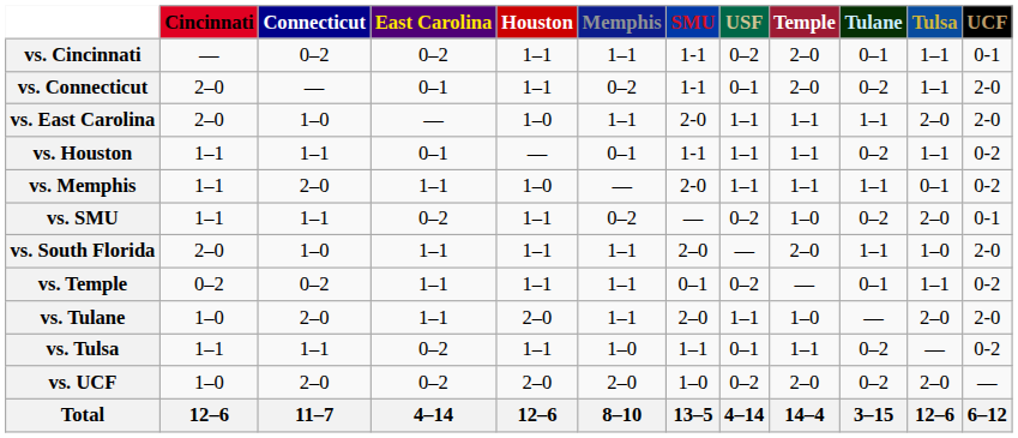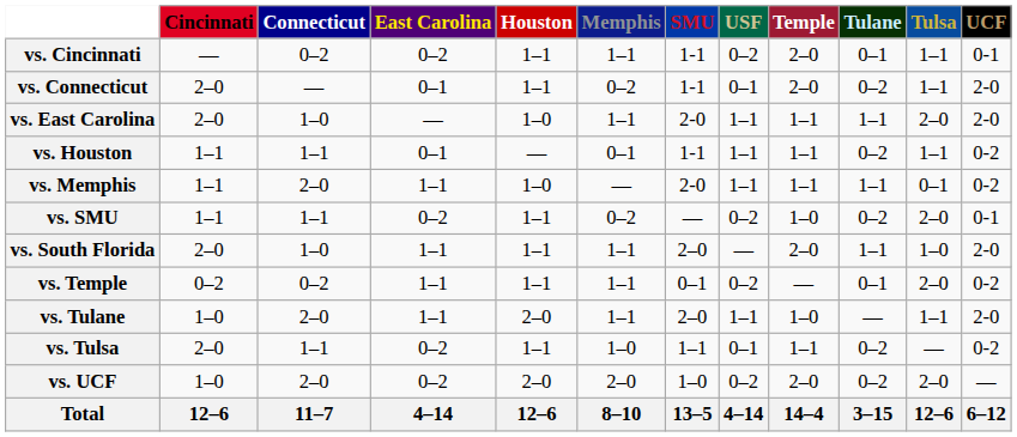 <table class="wikitable" style="white-space:nowrap;font-size:90%;">
 <tr>
 <th colspan=1 style="background:white; border-top-style:hidden; border-left-style:hidden;"   width=75> </th>
 <th style="background:#e00122; color:black;"   width=75>Cincinnati</th>
 <th style="background:darkblue; color:white;"  width=75>Connecticut</th>
 <th style="background:#4F0076; color:#FFE600;" width=75>East Carolina</th>
 <th style="background:#CC0000; color:white;"   width=75>Houston</th>
 <th style="background:#0C1C8C; color:#8E9295;" width=75>Memphis</th>
 <th style="background:#0038A8; color:#CE1126;" width=75>SMU</th>
 <th style="background:#006747; color:#CFC493;" width=75>USF</th>
 <th style="background:#9d1a33; color:white;"   width=75>Temple</th>
 <th style="background:#063003; color:#CCEEFF;" width=75>Tulane</th>
 <th style="background:#084c9e; color:#CFB53B;" width=75>Tulsa</th>
 <th ! style="background:black; color:#BC9B6A;" width=75>UCF</th>
 </tr>
 <tr style="text-align:center;">
 <th>vs. Cincinnati</th>
 <td>—</td>
 <td>0–2</td>
 <td>0–2</td>
 <td>1–1</td>
 <td>1–1</td>
 <td>1-1</td>
 <td>0–2</td>
 <td>2–0</td>
 <td>0–1</td>
 <td>1–1</td>
 <td>0-1</td>
 </tr>
 <tr style="text-align:center;">
 <th>vs. Connecticut</th>
 <td>2–0</td>
 <td>—</td>
 <td>0–1</td>
 <td>1–1</td>
 <td>0–2</td>
 <td>1-1</td>
 <td>0–1</td>
 <td>2–0</td>
 <td>0–2</td>
 <td>1–1</td>
 <td>2-0</td>
 </tr>
 <tr style="text-align:center;">
 <th>vs. East Carolina</th>
 <td>2–0</td>
 <td>1–0</td>
 <td>—</td>
 <td>1–0</td>
 <td>1–1</td>
 <td>2-0</td>
 <td>1–1</td>
 <td>1–1</td>
 <td>1–1</td>
 <td>2–0</td>
 <td>2-0</td>
 </tr>
 <tr style="text-align:center;">
 <th>vs. Houston</th>
 <td>1–1</td>
 <td>1–1</td>
 <td>0–1</td>
 <td>—</td>
 <td>0–1</td>
 <td>1-1</td>
 <td>1–1</td>
 <td>1–1</td>
 <td>0–2</td>
 <td>1–1</td>
 <td>0-2</td>
 </tr>
 <tr style="text-align:center;">
 <th>vs. Memphis</th>
 <td>1–1</td>
 <td>2–0</td>
 <td>1–1</td>
 <td>1–0</td>
 <td>—</td>
 <td>2-0</td>
 <td>1–1</td>
 <td>1–1</td>
 <td>1–1</td>
 <td>0–1</td>
 <td>0-2</td>
 </tr>
 <tr style="text-align:center;">
 <th>vs. SMU</th>
 <td>1–1</td>
 <td>1–1</td>
 <td>0–2</td>
 <td>1–1</td>
 <td>0–2</td>
 <td>—</td>
 <td>0–2</td>
 <td>1–0</td>
 <td>0–2</td>
 <td>2–0</td>
 <td>0-1</td>
 </tr>
 <tr style="text-align:center;">
 <th>vs. South Florida</th>
 <td>2–0</td>
 <td>1–0</td>
 <td>1–1</td>
 <td>1–1</td>
 <td>1–1</td>
 <td>2–0</td>
 <td>—</td>
 <td>2–0</td>
 <td>1–1</td>
 <td>1–0</td>
 <td>2-0</td>
 </tr>
 <tr style="text-align:center;">
 <th>vs. Temple</th>
 <td>0–2</td>
 <td>0–2</td>
 <td>1–1</td>
 <td>1–1</td>
 <td>1–1</td>
 <td>0–1</td>
 <td>0–2</td>
 <td>—</td>
 <td>0–1</td>
-<td>1–1</td>
+<td>2–0</td>
 <td>0-2</td>
 </tr>
 <tr style="text-align:center;">
 <th>vs. Tulane</th>
 <td>1–0</td>
 <td>2–0</td>
 <td>1–1</td>
 <td>2–0</td>
 <td>1–1</td>
 <td>2–0</td>
 <td>1–1</td>
 <td>1–0</td>
 <td>—</td>
-<td>2–0</td>
+<td>1–1</td>
 <td>2-0</td>
 </tr>
 <tr style="text-align:center;">
 <th>vs. Tulsa</th>
-<td>1–1</td>
+<td>2–0</td>
 <td>1–1</td>
 <td>0–2</td>
 <td>1–1</td>
 <td>1–0</td>
 <td>1–1</td>
 <td>0–1</td>
 <td>1–1</td>
 <td>0–2</td>
 <td>—</td>
 <td>0-2</td>
 </tr>
 <tr style="text-align:center;">
 <th>vs. UCF</th>
 <td>1–0</td>
 <td>2–0</td>
 <td>0–2</td>
 <td>2–0</td>
 <td>2–0</td>
 <td>1–0</td>
 <td>0–2</td>
 <td>2–0</td>
 <td>0–2</td>
 <td>2–0</td>
 <td>—<br></td>
 </tr>
 <tr style="text-align:center;">
 <th>Total</th>
 <th>12–6</th>
 <th>11–7</th>
 <th>4–14</th>
 <th>12–6</th>
 <th>8–10</th>
 <th>13–5</th>
 <th>4–14</th>
 <th>14–4</th>
 <th>3–15</th>
 <th>12–6</th>
 <th>6–12</th>
 </tr>
 </table>
